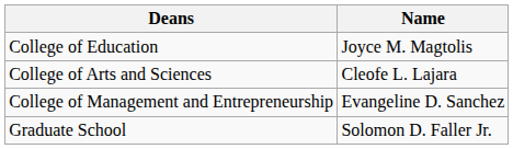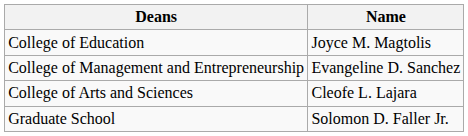 <table class="wikitable">
 <tr>
 <th>Deans</th>
 <th>Name</th>
 </tr>
 <tr>
 <td>College of Education</td>
 <td>Joyce M. Magtolis</td>
 </tr>
 <tr>
+<td>College of Management and Entrepreneurship</td>
+<td>Evangeline D. Sanchez</td>
+</tr>
+<tr>
 <td>College of Arts and Sciences</td>
 <td>Cleofe L. Lajara</td>
-</tr>
-<tr>
-<td>College of Management and Entrepreneurship</td>
-<td>Evangeline D. Sanchez</td>
 </tr>
 <tr>
 <td>Graduate School</td>
 <td>Solomon D. Faller Jr.</td>
 </tr>
 </table>
